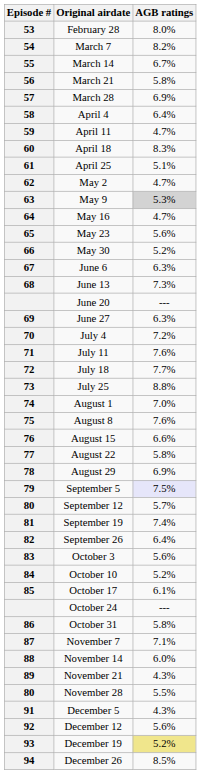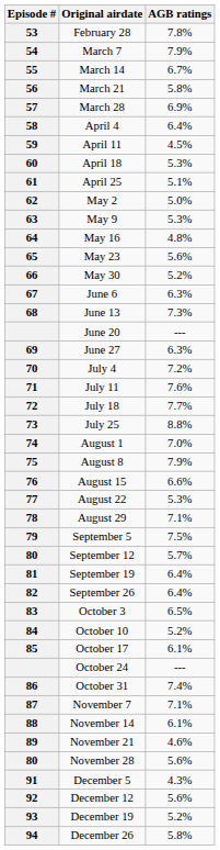 <table class="wikitable" style="text-align:center;">
 <tr>
 <th>Episode #</th>
 <th>Original airdate</th>
 <th>AGB ratings</th>
 </tr>
 <tr>
 <th>53</th>
 <td>February 28</td>
-<td>8.0%</td>
+<td>7.8%</td>
 </tr>
 <tr>
 <th>54</th>
 <td>March 7</td>
-<td>8.2%</td>
+<td>7.9%</td>
 </tr>
 <tr>
 <th>55</th>
 <td>March 14</td>
 <td>6.7%</td>
 </tr>
 <tr>
 <th>56</th>
 <td>March 21</td>
 <td>5.8%</td>
 </tr>
 <tr>
 <th>57</th>
 <td>March 28</td>
 <td>6.9%</td>
 </tr>
 <tr>
 <th>58</th>
 <td>April 4</td>
 <td>6.4%</td>
 </tr>
 <tr>
 <th>59</th>
 <td>April 11</td>
-<td>4.7%</td>
+<td>4.5%</td>
 </tr>
 <tr>
 <th>60</th>
 <td>April 18</td>
-<td>8.3%</td>
+<td>5.3%</td>
 </tr>
 <tr>
 <th>61</th>
 <td>April 25</td>
 <td>5.1%</td>
 </tr>
 <tr>
 <th>62</th>
 <td>May 2</td>
-<td>4.7%</td>
+<td>5.0%</td>
 </tr>
 <tr>
 <th>63</th>
 <td>May 9</td>
-<td style="background: lightgrey;">5.3%</td>
+<td>5.3%</td>
 </tr>
 <tr>
 <th>64</th>
 <td>May 16</td>
-<td>4.7%</td>
+<td>4.8%</td>
 </tr>
 <tr>
 <th>65</th>
 <td>May 23</td>
 <td>5.6%</td>
 </tr>
 <tr>
 <th>66</th>
 <td>May 30</td>
 <td>5.2%</td>
 </tr>
 <tr>
 <th>67</th>
 <td>June 6</td>
 <td>6.3%</td>
 </tr>
 <tr>
 <th>68</th>
 <td>June 13</td>
 <td>7.3%</td>
 </tr>
 <tr>
 <th></th>
 <td>June 20</td>
 <td>---</td>
 </tr>
 <tr>
 <th>69</th>
 <td>June 27</td>
 <td>6.3%</td>
 </tr>
 <tr>
 <th>70</th>
 <td>July 4</td>
 <td>7.2%</td>
 </tr>
 <tr>
 <th>71</th>
 <td>July 11</td>
 <td>7.6%</td>
 </tr>
 <tr>
 <th>72</th>
 <td>July 18</td>
 <td>7.7%</td>
 </tr>
 <tr>
 <th>73</th>
 <td>July 25</td>
 <td>8.8%</td>
 </tr>
 <tr>
 <th>74</th>
 <td>August 1</td>
 <td>7.0%</td>
 </tr>
 <tr>
 <th>75</th>
 <td>August 8</td>
-<td>7.6%</td>
+<td>7.9%</td>
 </tr>
 <tr>
 <th>76</th>
 <td>August 15</td>
 <td>6.6%</td>
 </tr>
 <tr>
 <th>77</th>
 <td>August 22</td>
-<td>5.8%</td>
+<td>5.3%</td>
 </tr>
 <tr>
 <th>78</th>
 <td>August 29</td>
-<td>6.9%</td>
+<td>7.1%</td>
 </tr>
 <tr>
 <th>79</th>
 <td>September 5</td>
-<td style="background: lavender;">7.5%</td>
+<td>7.5%</td>
 </tr>
 <tr>
 <th>80</th>
 <td>September 12</td>
 <td>5.7%</td>
 </tr>
 <tr>
 <th>81</th>
 <td>September 19</td>
-<td>7.4%</td>
+<td>6.4%</td>
 </tr>
 <tr>
 <th>82</th>
 <td>September 26</td>
 <td>6.4%</td>
 </tr>
 <tr>
 <th>83</th>
 <td>October 3</td>
-<td>5.6%</td>
+<td>6.5%</td>
 </tr>
 <tr>
 <th>84</th>
 <td>October 10</td>
 <td>5.2%</td>
 </tr>
 <tr>
 <th>85</th>
 <td>October 17</td>
 <td>6.1%</td>
 </tr>
 <tr>
 <th></th>
 <td>October 24</td>
 <td>---</td>
 </tr>
 <tr>
 <th>86</th>
 <td>October 31</td>
-<td>5.8%</td>
+<td>7.4%</td>
 </tr>
 <tr>
 <th>87</th>
 <td>November 7</td>
 <td>7.1%</td>
 </tr>
 <tr>
 <th>88</th>
 <td>November 14</td>
-<td>6.0%</td>
+<td>6.1%</td>
 </tr>
 <tr>
 <th>89</th>
 <td>November 21</td>
-<td>4.3%</td>
+<td>4.6%</td>
 </tr>
 <tr>
 <th>80</th>
 <td>November 28</td>
-<td>5.5%</td>
+<td>5.6%</td>
 </tr>
 <tr>
 <th>91</th>
 <td>December 5</td>
 <td>4.3%</td>
 </tr>
 <tr>
 <th>92</th>
 <td>December 12</td>
 <td>5.6%</td>
 </tr>
 <tr>
 <th>93</th>
 <td>December 19</td>
-<td style="background: khaki;">5.2%</td>
+<td>5.2%</td>
 </tr>
 <tr>
 <th>94</th>
 <td>December 26</td>
-<td>8.5%</td>
+<td>5.8%</td>
 </tr>
 </table>
